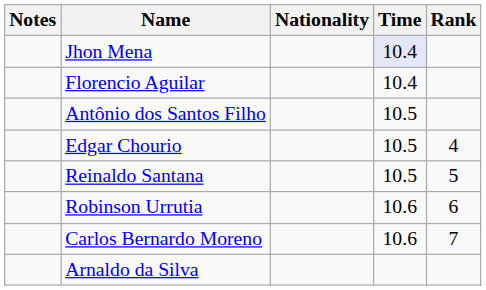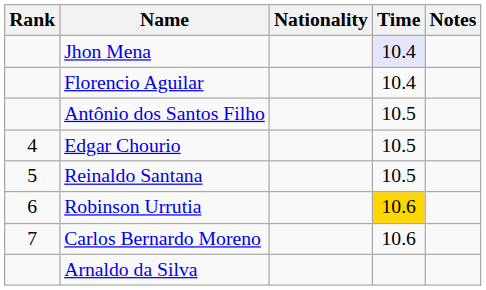 <table class="wikitable sortable" style="text-align:center">
 <tr>
-<th>Notes</th>
+<th>Rank</th>
 <th>Name</th>
 <th>Nationality</th>
 <th>Time</th>
-<th>Rank</th>
+<th>Notes</th>
 </tr>
 <tr>
 <td></td>
 <td align=left><a href='#'>Jhon Mena</a></td>
 <td align=left></td>
 <td style="background: lavender;">10.4</td>
 <td></td>
 </tr>
 <tr>
 <td></td>
 <td align=left><a href='#'>Florencio Aguilar</a></td>
 <td align=left></td>
 <td>10.4</td>
 <td></td>
 </tr>
 <tr>
 <td></td>
 <td align=left><a href='#'>Antônio dos Santos Filho</a></td>
 <td align=left></td>
 <td>10.5</td>
 <td></td>
 </tr>
 <tr>
-<td></td>
+<td>4</td>
 <td align=left><a href='#'>Edgar Chourio</a></td>
 <td align=left></td>
 <td>10.5</td>
-<td>4</td>
+<td></td>
 </tr>
 <tr>
-<td></td>
+<td>5</td>
 <td align=left><a href='#'>Reinaldo Santana</a></td>
 <td align=left></td>
 <td>10.5</td>
-<td>5</td>
+<td></td>
 </tr>
 <tr>
-<td></td>
+<td>6</td>
 <td align=left><a href='#'>Robinson Urrutia</a></td>
 <td align=left></td>
-<td>10.6</td>
-<td>6</td>
+<td style="background: gold;">10.6</td>
+<td></td>
 </tr>
 <tr>
-<td></td>
+<td>7</td>
 <td align=left><a href='#'>Carlos Bernardo Moreno</a></td>
 <td align=left></td>
 <td>10.6</td>
-<td>7</td>
+<td></td>
 </tr>
 <tr>
 <td></td>
 <td align=left><a href='#'>Arnaldo da Silva</a></td>
 <td align=left></td>
 <td></td>
 <td></td>
 </tr>
 </table>
